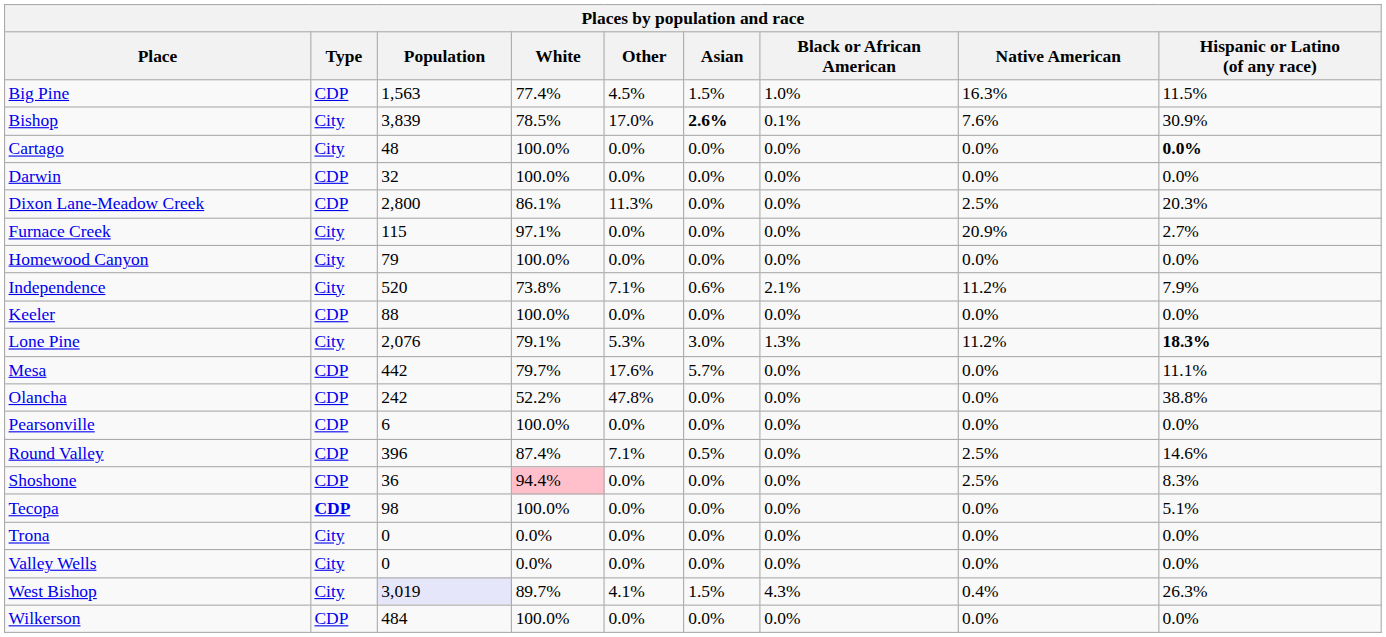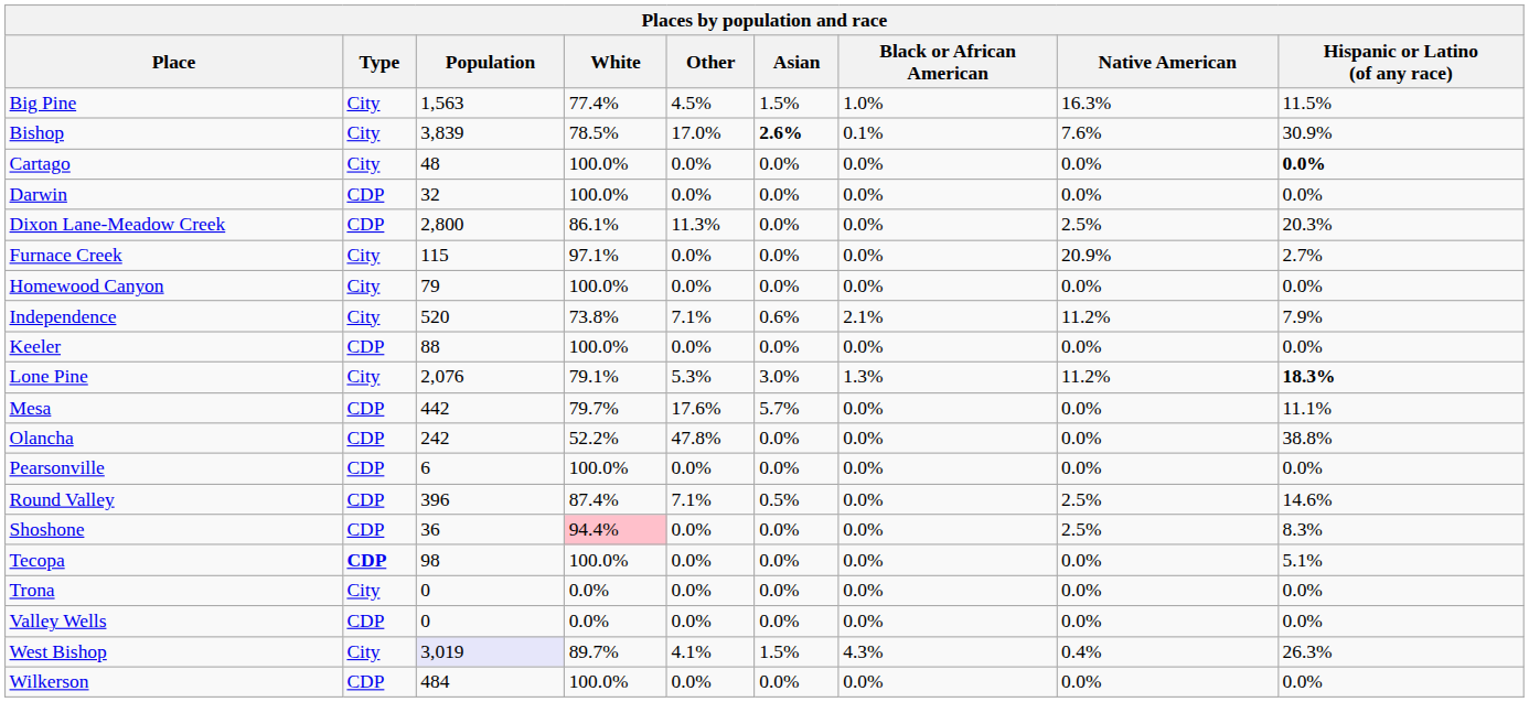 <table class="wikitable sortable mw-collapsible collapsible collapsed" style="width: 100%;">
 <tr>
 <th colspan="9">Places by population and race</th>
 </tr>
 <tr>
 <th>Place</th>
 <th>Type</th>
 <th data-sort-type="number">Population</th>
 <th data-sort-type="number">White</th>
 <th data-sort-type="number">Other<br></th>
 <th data-sort-type="number">Asian</th>
 <th data-sort-type="number">Black or African<br>American</th>
 <th data-sort-type="number">Native American<br></th>
 <th data-sort-type="number">Hispanic or Latino<br>(of any race)</th>
 </tr>
 <tr>
 <td><a href='#'>Big Pine</a></td>
-<td><a href='#'>CDP</a></td>
+<td><a href='#'>City</a></td>
 <td>1,563</td>
 <td>77.4%</td>
 <td>4.5%</td>
 <td>1.5%</td>
 <td>1.0%</td>
 <td>16.3%</td>
 <td>11.5%</td>
 </tr>
 <tr>
 <td><a href='#'>Bishop</a></td>
 <td><a href='#'>City</a></td>
 <td>3,839</td>
 <td>78.5%</td>
 <td>17.0%</td>
 <td><strong>2.6%</strong></td>
 <td>0.1%</td>
 <td>7.6%</td>
 <td>30.9%</td>
 </tr>
 <tr>
 <td><a href='#'>Cartago</a></td>
 <td><a href='#'>City</a></td>
 <td>48</td>
 <td>100.0%</td>
 <td>0.0%</td>
 <td>0.0%</td>
 <td>0.0%</td>
 <td>0.0%</td>
 <td><strong>0.0%</strong></td>
 </tr>
 <tr>
 <td><a href='#'>Darwin</a></td>
 <td><a href='#'>CDP</a></td>
 <td>32</td>
 <td>100.0%</td>
 <td>0.0%</td>
 <td>0.0%</td>
 <td>0.0%</td>
 <td>0.0%</td>
 <td>0.0%</td>
 </tr>
 <tr>
 <td><a href='#'>Dixon Lane-Meadow Creek</a></td>
 <td><a href='#'>CDP</a></td>
 <td>2,800</td>
 <td>86.1%</td>
 <td>11.3%</td>
 <td>0.0%</td>
 <td>0.0%</td>
 <td>2.5%</td>
 <td>20.3%</td>
 </tr>
 <tr>
 <td><a href='#'>Furnace Creek</a></td>
 <td><a href='#'>City</a></td>
 <td>115</td>
 <td>97.1%</td>
 <td>0.0%</td>
 <td>0.0%</td>
 <td>0.0%</td>
 <td>20.9%</td>
 <td>2.7%</td>
 </tr>
 <tr>
 <td><a href='#'>Homewood Canyon</a></td>
 <td><a href='#'>City</a></td>
 <td>79</td>
 <td>100.0%</td>
 <td>0.0%</td>
 <td>0.0%</td>
 <td>0.0%</td>
 <td>0.0%</td>
 <td>0.0%</td>
 </tr>
 <tr>
 <td><a href='#'>Independence</a></td>
 <td><a href='#'>City</a></td>
 <td>520</td>
 <td>73.8%</td>
 <td>7.1%</td>
 <td>0.6%</td>
 <td>2.1%</td>
 <td>11.2%</td>
 <td>7.9%</td>
 </tr>
 <tr>
 <td><a href='#'>Keeler</a></td>
 <td><a href='#'>CDP</a></td>
 <td>88</td>
 <td>100.0%</td>
 <td>0.0%</td>
 <td>0.0%</td>
 <td>0.0%</td>
 <td>0.0%</td>
 <td>0.0%</td>
 </tr>
 <tr>
 <td><a href='#'>Lone Pine</a></td>
 <td><a href='#'>City</a></td>
 <td>2,076</td>
 <td>79.1%</td>
 <td>5.3%</td>
 <td>3.0%</td>
 <td>1.3%</td>
 <td>11.2%</td>
 <td><strong>18.3%</strong></td>
 </tr>
 <tr>
 <td><a href='#'>Mesa</a></td>
 <td><a href='#'>CDP</a></td>
 <td>442</td>
 <td>79.7%</td>
 <td>17.6%</td>
 <td>5.7%</td>
 <td>0.0%</td>
 <td>0.0%</td>
 <td>11.1%</td>
 </tr>
 <tr>
 <td><a href='#'>Olancha</a></td>
 <td><a href='#'>CDP</a></td>
 <td>242</td>
 <td>52.2%</td>
 <td>47.8%</td>
 <td>0.0%</td>
 <td>0.0%</td>
 <td>0.0%</td>
 <td>38.8%</td>
 </tr>
 <tr>
 <td><a href='#'>Pearsonville</a></td>
 <td><a href='#'>CDP</a></td>
 <td>6</td>
 <td>100.0%</td>
 <td>0.0%</td>
 <td>0.0%</td>
 <td>0.0%</td>
 <td>0.0%</td>
 <td>0.0%</td>
 </tr>
 <tr>
 <td><a href='#'>Round Valley</a></td>
 <td><a href='#'>CDP</a></td>
 <td>396</td>
 <td>87.4%</td>
 <td>7.1%</td>
 <td>0.5%</td>
 <td>0.0%</td>
 <td>2.5%</td>
 <td>14.6%</td>
 </tr>
 <tr>
 <td><a href='#'>Shoshone</a></td>
 <td><a href='#'>CDP</a></td>
 <td>36</td>
 <td style="background: pink;">94.4%</td>
 <td>0.0%</td>
 <td>0.0%</td>
 <td>0.0%</td>
 <td>2.5%</td>
 <td>8.3%</td>
 </tr>
 <tr>
 <td><a href='#'>Tecopa</a></td>
 <td><strong><a href='#'>CDP</a></strong></td>
 <td>98</td>
 <td>100.0%</td>
 <td>0.0%</td>
 <td>0.0%</td>
 <td>0.0%</td>
 <td>0.0%</td>
 <td>5.1%</td>
 </tr>
 <tr>
 <td><a href='#'>Trona</a></td>
 <td><a href='#'>City</a></td>
 <td>0</td>
 <td>0.0%</td>
 <td>0.0%</td>
 <td>0.0%</td>
 <td>0.0%</td>
 <td>0.0%</td>
 <td>0.0%</td>
 </tr>
 <tr>
 <td><a href='#'>Valley Wells</a></td>
-<td><a href='#'>City</a></td>
+<td><a href='#'>CDP</a></td>
 <td>0</td>
 <td>0.0%</td>
 <td>0.0%</td>
 <td>0.0%</td>
 <td>0.0%</td>
 <td>0.0%</td>
 <td>0.0%</td>
 </tr>
 <tr>
 <td><a href='#'>West Bishop</a></td>
 <td><a href='#'>City</a></td>
 <td style="background: lavender;">3,019</td>
 <td>89.7%</td>
 <td>4.1%</td>
 <td>1.5%</td>
 <td>4.3%</td>
 <td>0.4%</td>
 <td>26.3%</td>
 </tr>
 <tr>
 <td><a href='#'>Wilkerson</a></td>
 <td><a href='#'>CDP</a></td>
 <td>484</td>
 <td>100.0%</td>
 <td>0.0%</td>
 <td>0.0%</td>
 <td>0.0%</td>
 <td>0.0%</td>
 <td>0.0%</td>
 </tr>
 </table>
